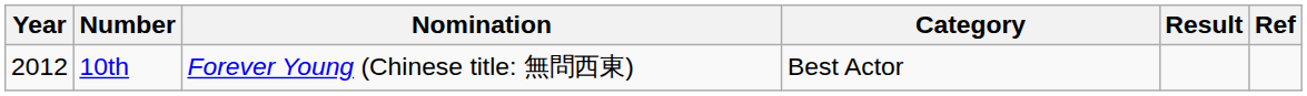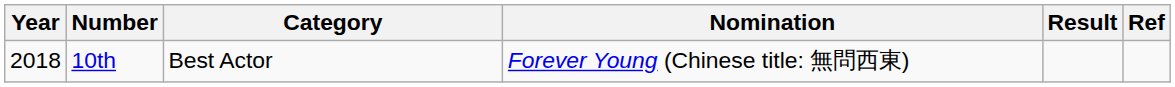 <table class="wikitable">
 <tr>
 <th>Year</th>
 <th>Number</th>
+<th width="230">Category</th>
 <th width="370">Nomination</th>
-<th width="230">Category</th>
 <th>Result</th>
 <th>Ref</th>
 </tr>
 <tr>
-<td>2012</td>
+<td>2018</td>
 <td><a href='#'>10th</a></td>
+<td>Best Actor</td>
 <td><em><a href='#'>Forever Young</a></em> (Chinese title: 無問西東)</td>
-<td>Best Actor</td>
 <td></td>
 <td></td>
 </tr>
 </table>
